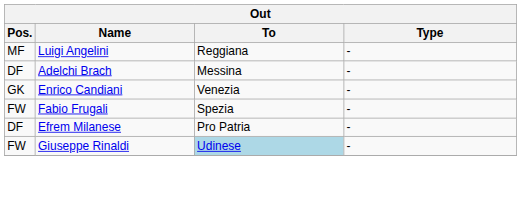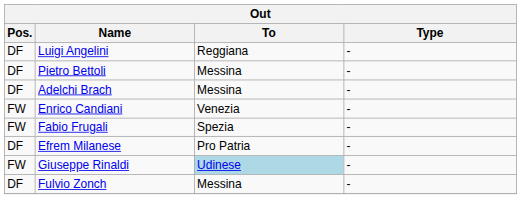 <table class="wikitable" style="font-size:90%;width:99%;">
 <tr>
 <th colspan="4">Out</th>
 </tr>
 <tr>
 <th width=3%>Pos.</th>
 <th width=32%>Name</th>
 <th width=30%>To</th>
 <th width=35%>Type</th>
 </tr>
 <tr>
-<td>MF</td>
+<td>DF</td>
 <td><a href='#'>Luigi Angelini</a></td>
 <td>Reggiana</td>
+<td>-</td>
+</tr>
+<tr>
+<td>DF</td>
+<td><a href='#'>Pietro Bettoli</a></td>
+<td>Messina</td>
 <td>-</td>
 </tr>
 <tr>
 <td>DF</td>
 <td><a href='#'>Adelchi Brach</a></td>
 <td>Messina</td>
 <td>-</td>
 </tr>
 <tr>
-<td>GK</td>
+<td>FW</td>
 <td><a href='#'>Enrico Candiani</a></td>
 <td>Venezia</td>
 <td>-</td>
 </tr>
 <tr>
 <td>FW</td>
 <td><a href='#'>Fabio Frugali</a></td>
 <td>Spezia</td>
 <td>-</td>
 </tr>
 <tr>
 <td>DF</td>
 <td><a href='#'>Efrem Milanese</a></td>
 <td>Pro Patria</td>
 <td>-</td>
 </tr>
 <tr>
 <td>FW</td>
 <td><a href='#'>Giuseppe Rinaldi</a></td>
 <td style="background: lightblue;"><a href='#'>Udinese</a></td>
 <td>-</td>
 </tr>
 <tr>
+<td>DF</td>
+<td><a href='#'>Fulvio Zonch</a></td>
+<td>Messina</td>
+<td>-</td>
+</tr>
+<tr>
 </tr>
 </table>
